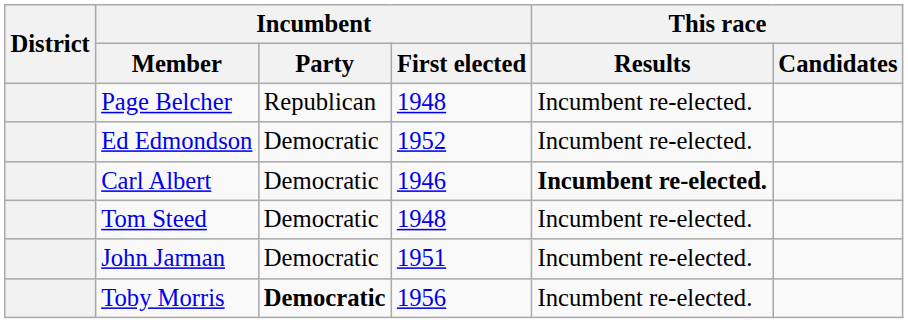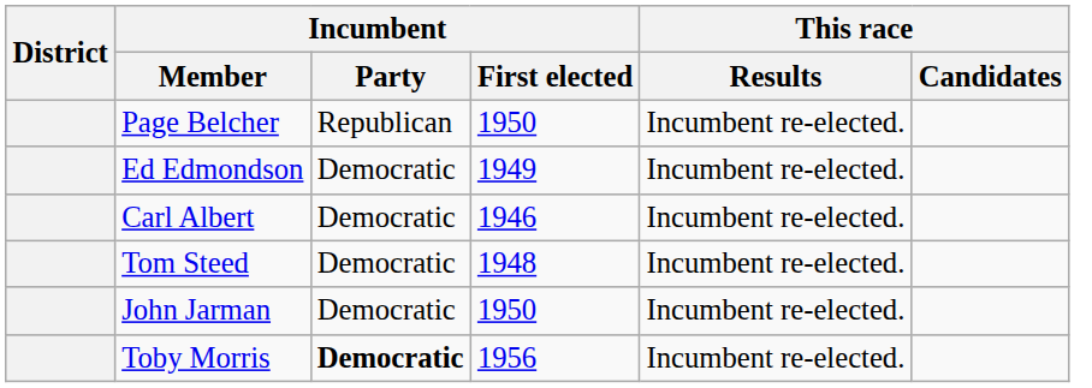 <table class=wikitable>
 <tr>
 <th rowspan=2>District</th>
 <th colspan=3>Incumbent</th>
 <th colspan=2>This race</th>
 </tr>
 <tr>
 <th>Member</th>
 <th>Party</th>
 <th>First elected</th>
 <th>Results</th>
 <th>Candidates</th>
 </tr>
 <tr>
 <th></th>
 <td><a href='#'>Page Belcher</a></td>
 <td>Republican</td>
-<td><a href='#'>1948</a></td>
+<td><a href='#'>1950</a></td>
 <td>Incumbent re-elected.</td>
 <td nowrap></td>
 </tr>
 <tr>
 <th></th>
 <td><a href='#'>Ed Edmondson</a></td>
 <td>Democratic</td>
-<td><a href='#'>1952</a></td>
+<td><a href='#'>1949</a></td>
 <td>Incumbent re-elected.</td>
 <td nowrap></td>
 </tr>
 <tr>
 <th></th>
 <td><a href='#'>Carl Albert</a></td>
 <td>Democratic</td>
 <td><a href='#'>1946</a></td>
-<td><strong>Incumbent re-elected.</strong></td>
+<td>Incumbent re-elected.</td>
 <td nowrap></td>
 </tr>
 <tr>
 <th></th>
 <td><a href='#'>Tom Steed</a></td>
 <td>Democratic</td>
 <td><a href='#'>1948</a></td>
 <td>Incumbent re-elected.</td>
 <td nowrap></td>
 </tr>
 <tr>
 <th></th>
 <td><a href='#'>John Jarman</a></td>
 <td>Democratic</td>
-<td><a href='#'>1951</a></td>
+<td><a href='#'>1950</a></td>
 <td>Incumbent re-elected.</td>
 <td nowrap></td>
 </tr>
 <tr>
 <th></th>
 <td><a href='#'>Toby Morris</a></td>
 <td><strong>Democratic</strong></td>
 <td><a href='#'>1956</a></td>
 <td>Incumbent re-elected.</td>
 <td nowrap></td>
 </tr>
 </table>
